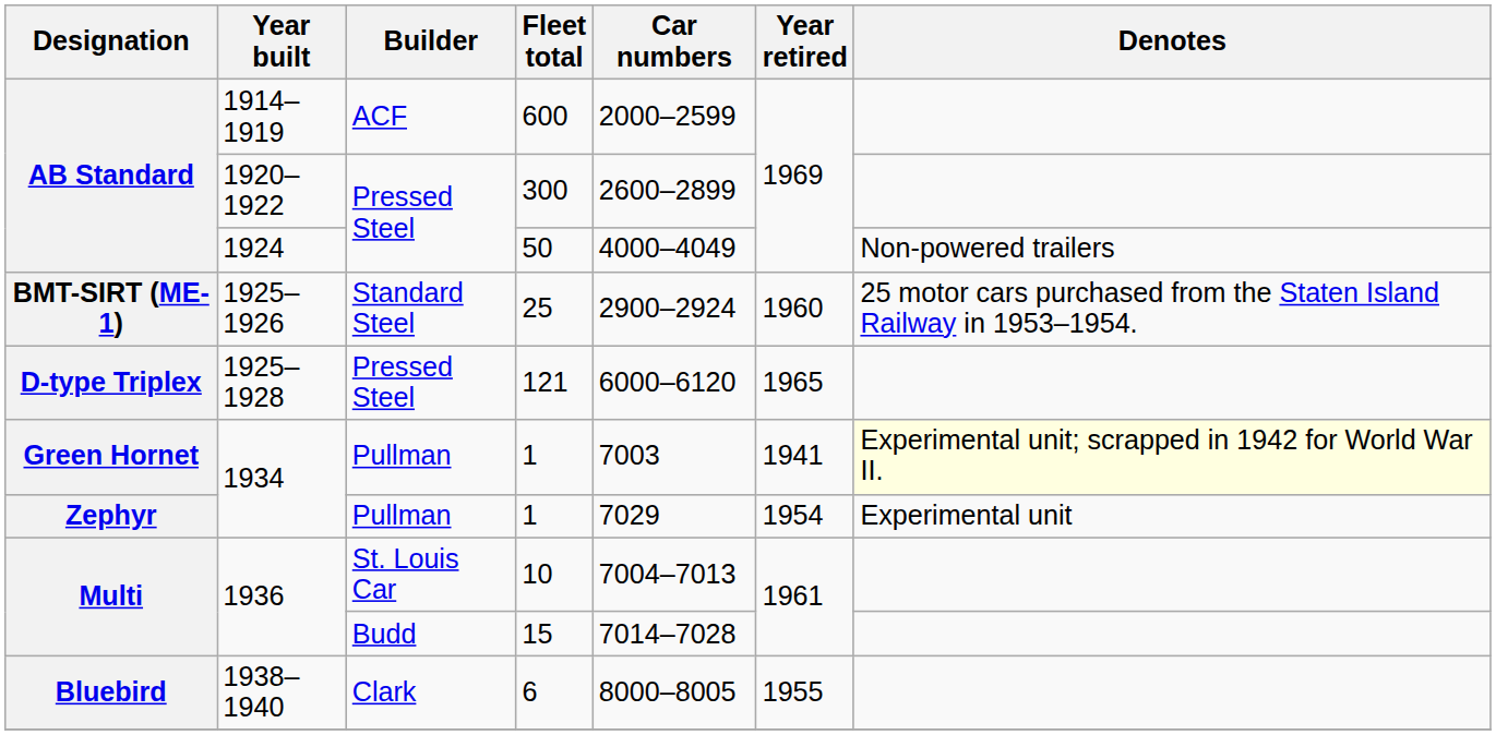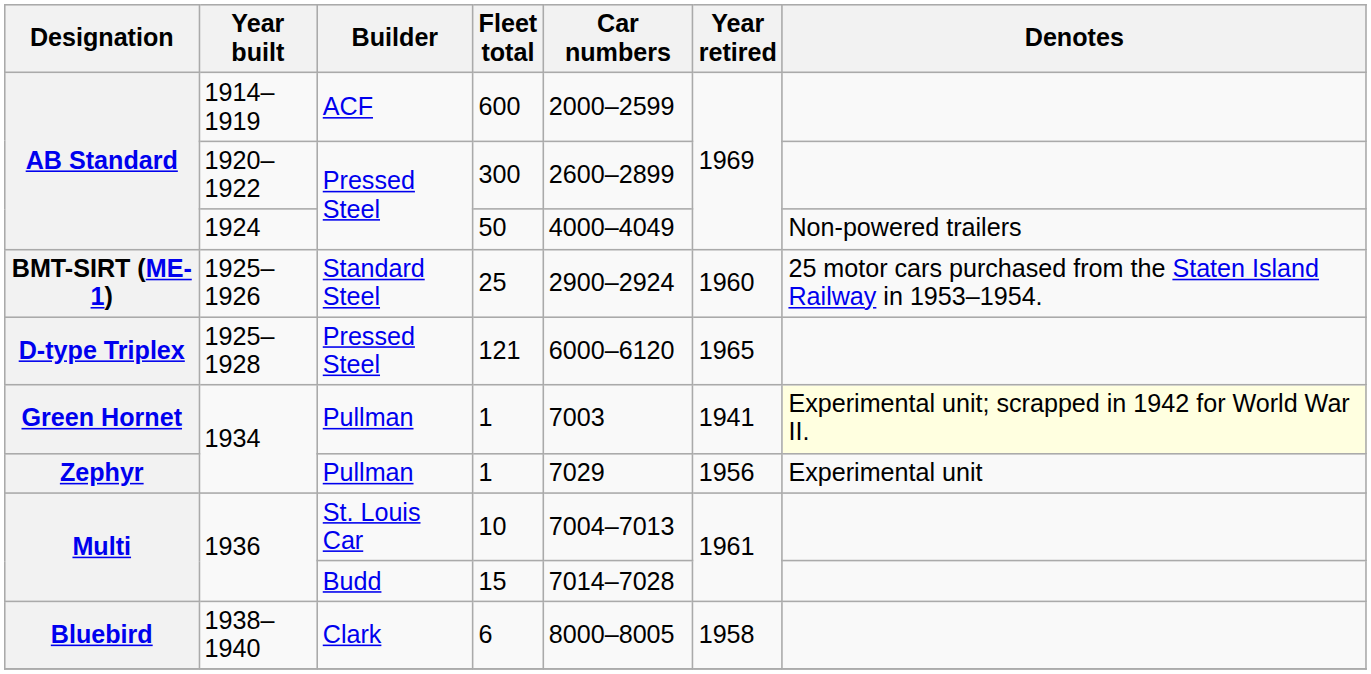 <table class="wikitable">
 <tr>
 <th>Designation</th>
 <th>Year built</th>
 <th>Builder</th>
 <th>Fleet<br>total</th>
 <th>Car numbers</th>
 <th>Year<br>retired</th>
 <th>Denotes</th>
 </tr>
 <tr>
 <th rowspan=3><a href='#'>AB Standard</a></th>
 <td>1914–1919</td>
 <td><a href='#'>ACF</a></td>
 <td>600</td>
 <td>2000–2599</td>
 <td rowspan=3>1969</td>
 <td></td>
 </tr>
 <tr>
 <td>1920–1922</td>
 <td rowspan=2><a href='#'>Pressed Steel</a></td>
 <td>300</td>
 <td>2600–2899</td>
 <td></td>
 </tr>
 <tr>
 <td>1924</td>
 <td>50</td>
 <td>4000–4049</td>
 <td>Non-powered trailers</td>
 </tr>
 <tr>
 <th>BMT-SIRT (<a href='#'>ME-1</a>)</th>
 <td>1925–1926</td>
 <td><a href='#'>Standard Steel</a></td>
 <td>25</td>
 <td>2900–2924</td>
 <td>1960</td>
 <td>25 motor cars purchased from the <a href='#'>Staten Island Railway</a> in 1953–1954.</td>
 </tr>
 <tr>
 <th><a href='#'>D-type Triplex</a></th>
 <td>1925–1928</td>
 <td><a href='#'>Pressed Steel</a></td>
 <td>121</td>
 <td>6000–6120</td>
 <td>1965</td>
 <td></td>
 </tr>
 <tr>
 <th><a href='#'>Green Hornet</a></th>
 <td rowspan="2">1934</td>
 <td><a href='#'>Pullman</a></td>
 <td>1</td>
 <td>7003</td>
 <td>1941</td>
 <td style="background: lightyellow;">Experimental unit; scrapped in 1942 for World War II.</td>
 </tr>
 <tr>
 <th><a href='#'>Zephyr</a></th>
 <td><a href='#'>Pullman</a></td>
 <td>1</td>
 <td>7029</td>
-<td>1954</td>
+<td>1956</td>
 <td>Experimental unit</td>
 </tr>
 <tr>
 <th rowspan=2><a href='#'>Multi</a></th>
 <td rowspan=2>1936</td>
 <td><a href='#'>St. Louis Car</a></td>
 <td>10</td>
 <td>7004–7013</td>
 <td rowspan=2>1961</td>
 <td></td>
 </tr>
 <tr>
 <td><a href='#'>Budd</a></td>
 <td>15</td>
 <td>7014–7028</td>
 <td></td>
 </tr>
 <tr>
 <th><a href='#'>Bluebird</a></th>
 <td>1938–1940</td>
 <td><a href='#'>Clark</a></td>
 <td>6</td>
 <td>8000–8005</td>
-<td>1955</td>
+<td>1958</td>
 <td></td>
 </tr>
 <tr>
 </tr>
 </table>
